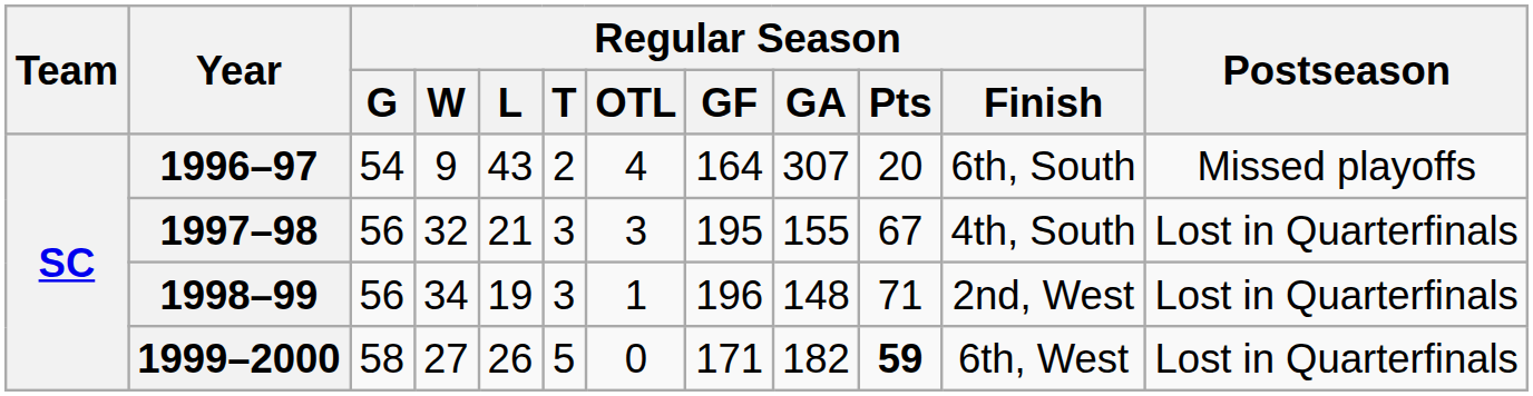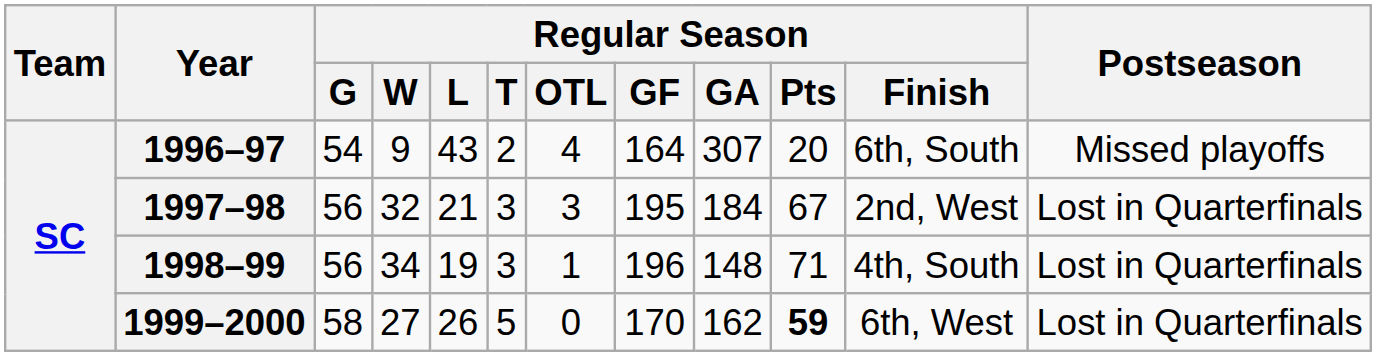 <table class="wikitable" style="font-size: 95%; text-align:center;">
 <tr>
 <th rowspan="2">Team</th>
 <th rowspan="2">Year</th>
 <th colspan="9">Regular Season</th>
 <th rowspan="2">Postseason</th>
 </tr>
 <tr>
 <th>G</th>
 <th>W</th>
 <th>L</th>
 <th>T</th>
 <th>OTL</th>
 <th>GF</th>
 <th>GA</th>
 <th>Pts</th>
 <th>Finish</th>
 </tr>
 <tr>
 <th rowspan="4"><a href='#'>SC</a></th>
 <th>1996–97</th>
 <td>54</td>
 <td>9</td>
 <td>43</td>
 <td>2</td>
 <td>4</td>
 <td>164</td>
 <td>307</td>
 <td>20</td>
 <td>6th, South</td>
 <td>Missed playoffs</td>
 </tr>
 <tr>
 <th>1997–98</th>
 <td>56</td>
 <td>32</td>
 <td>21</td>
 <td>3</td>
 <td>3</td>
 <td>195</td>
-<td>155</td>
+<td>184</td>
 <td>67</td>
-<td>4th, South</td>
+<td>2nd, West</td>
 <td>Lost in Quarterfinals</td>
 </tr>
 <tr>
 <th>1998–99</th>
 <td>56</td>
 <td>34</td>
 <td>19</td>
 <td>3</td>
 <td>1</td>
 <td>196</td>
 <td>148</td>
 <td>71</td>
-<td>2nd, West</td>
+<td>4th, South</td>
 <td>Lost in Quarterfinals</td>
 </tr>
 <tr>
 <th>1999–2000</th>
 <td>58</td>
 <td>27</td>
 <td>26</td>
 <td>5</td>
 <td>0</td>
-<td>171</td>
-<td>182</td>
+<td>170</td>
+<td>162</td>
 <td><strong>59</strong></td>
 <td>6th, West</td>
 <td>Lost in Quarterfinals</td>
 </tr>
 </table>
